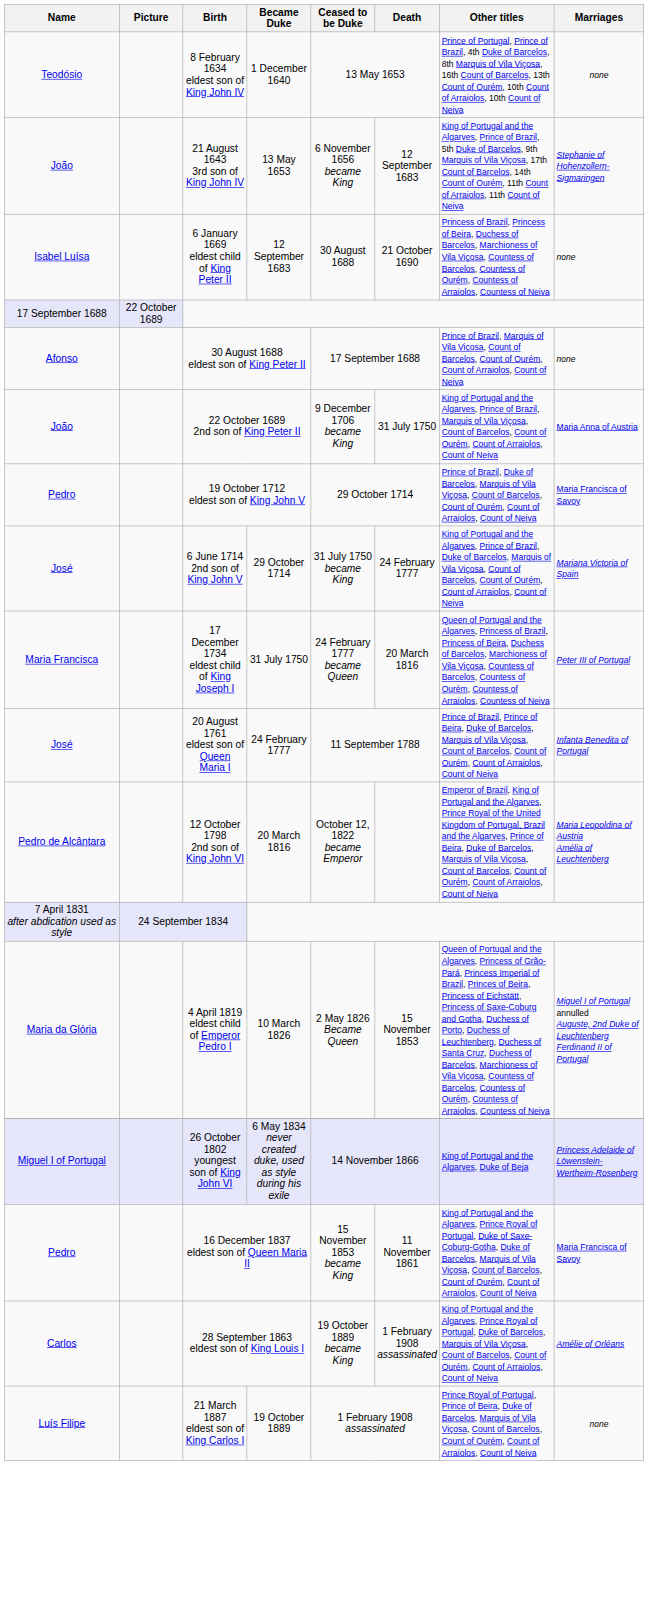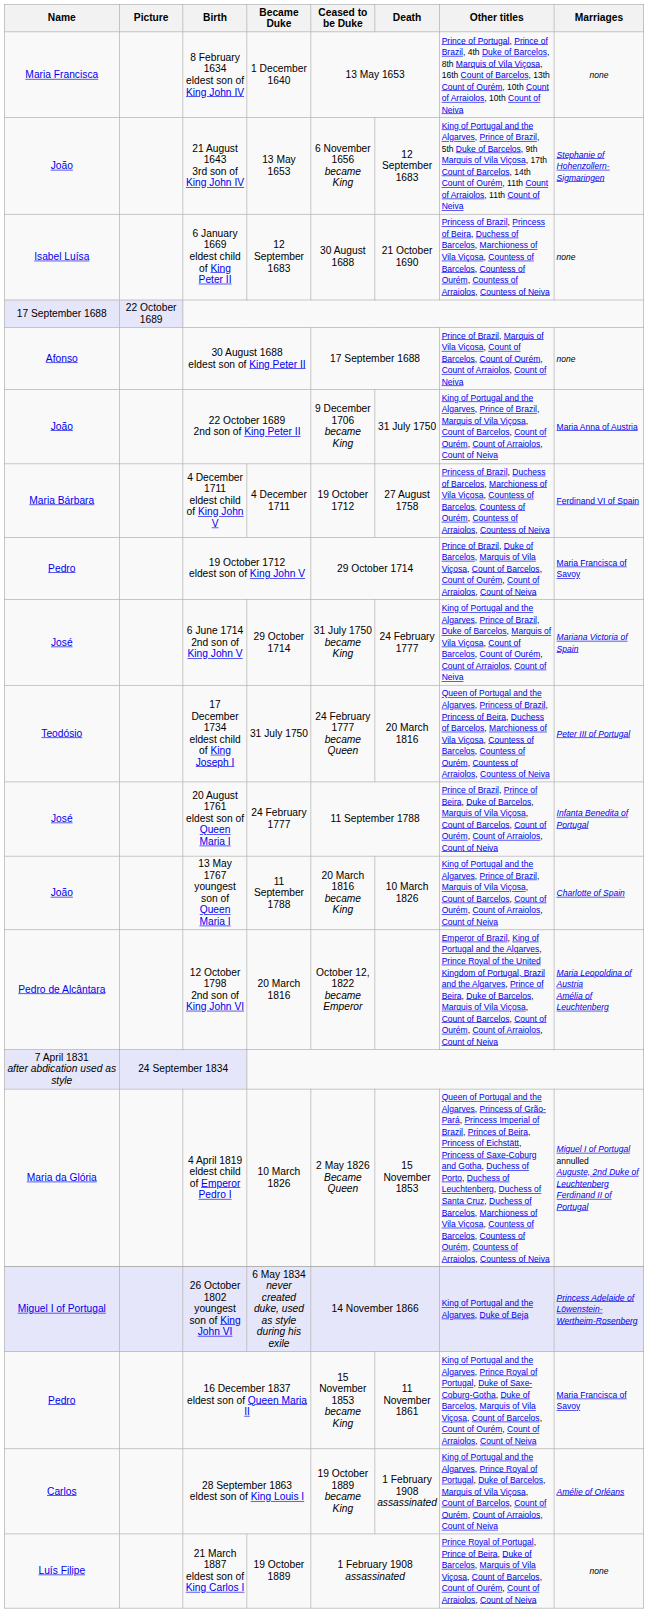 <table width=1000px class="wikitable">
 <tr>
 <th width=18%>Name</th>
 <th width=10%>Picture</th>
 <th width=10%>Birth</th>
 <th width=10%>Became Duke</th>
 <th width=10%>Ceased to be Duke</th>
 <th width=7%>Death</th>
 <th width=18%>Other titles</th>
 <th width=14%>Marriages</th>
 </tr>
 <tr>
-<td align="center"><a href='#'>Teodósio</a></td>
+<td align="center"><a href='#'>Maria Francisca</a></td>
 <td align="center"></td>
 <td align="center">8 February 1634 <br>eldest son of <a href='#'>King John IV</a></td>
 <td align="center">1 December 1640</td>
 <td align="center" colspan="2">13 May 1653</td>
 <td align="left"><small><a href='#'>Prince of Portugal</a>, <a href='#'>Prince of Brazil</a>, 4th <a href='#'>Duke of Barcelos</a>, 8th <a href='#'>Marquis of Vila Viçosa</a>, 16th <a href='#'>Count of Barcelos</a>,  13th <a href='#'>Count of Ourém</a>, 10th <a href='#'>Count of Arraiolos</a>, 10th <a href='#'>Count of Neiva</a></small></td>
 <td align="center"><small><em>none</em></small></td>
 </tr>
 <tr>
 <td align="center"><a href='#'>João</a></td>
 <td align="center"></td>
 <td align="center">21 August 1643 <br>3rd son of <a href='#'>King John IV</a></td>
 <td align="center">13 May 1653</td>
 <td align="center">6 November 1656<br><em>became King</em></td>
 <td align="center">12 September 1683</td>
 <td align="left"><small><a href='#'>King of Portugal and the Algarves</a>, <a href='#'>Prince of Brazil</a>, 5th <a href='#'>Duke of Barcelos</a>, 9th <a href='#'>Marquis of Vila Viçosa</a>, 17th <a href='#'>Count of Barcelos</a>, 14th <a href='#'>Count of Ourém</a>, 11th <a href='#'>Count of Arraiolos</a>, 11th <a href='#'>Count of Neiva</a></small></td>
 <td><small><em><a href='#'>Stephanie of Hohenzollern-Sigmaringen</a></em></small></td>
 </tr>
 <tr>
 <td align="center" rowspan="2"><a href='#'>Isabel Luísa</a></td>
 <td align="center" rowspan="2"></td>
 <td align="center" rowspan="2">6 January 1669 <br>eldest child of <a href='#'>King Peter II</a></td>
 <td align="center">12 September 1683</td>
 <td align="center">30 August 1688</td>
 <td align="center" rowspan="2">21 October 1690</td>
 <td align="left"   rowspan="2"><small><a href='#'>Princess of Brazil</a>, <a href='#'>Princess of Beira</a>, <a href='#'>Duchess of Barcelos</a>, <a href='#'>Marchioness of Vila Viçosa</a>, <a href='#'>Countess of Barcelos</a>, <a href='#'>Countess of Ourém</a>, <a href='#'>Countess of Arraiolos</a>, <a href='#'>Countess of Neiva</a></small></td>
 <td rowspan="2"><small><em>none</em></small></td>
 </tr>
 <tr>
 </tr>
 <tr bgcolor=#E6E6FA>
 <td align="center">17 September 1688</td>
 <td align="center">22 October 1689</td>
 </tr>
 <tr>
 <td align="center"><a href='#'>Afonso</a></td>
 <td align="center"></td>
 <td align="center" colspan="2">30 August 1688 <br> eldest son of <a href='#'>King Peter II</a></td>
 <td align="center" colspan="2">17 September 1688</td>
 <td align="left"><small><a href='#'>Prince of Brazil</a>, <a href='#'>Marquis of Vila Viçosa</a>, <a href='#'>Count of Barcelos</a>, <a href='#'>Count of Ourém</a>, <a href='#'>Count of Arraiolos</a>, <a href='#'>Count of Neiva</a></small></td>
 <td><small><em>none</em></small></td>
 </tr>
 <tr>
 <td align="center"><a href='#'>João</a></td>
 <td align="center"></td>
 <td align="center" colspan="2">22 October 1689<br>2nd son of <a href='#'>King Peter II</a></td>
 <td align="center">9 December 1706<br><em>became King</em></td>
 <td align="center">31 July 1750</td>
 <td align="left"><small><a href='#'>King of Portugal and the Algarves</a>, <a href='#'>Prince of Brazil</a>, <a href='#'>Marquis of Vila Viçosa</a>, <a href='#'>Count of Barcelos</a>, <a href='#'>Count of Ourém</a>, <a href='#'>Count of Arraiolos</a>, <a href='#'>Count of Neiva</a></small></td>
 <td><small><a href='#'>Maria Anna of Austria</a></small></td>
 </tr>
 <tr>
+<td align="center"><a href='#'>Maria Bárbara</a></td>
+<td align="center"></td>
+<td align="center">4 December 1711 <br>eldest child of <a href='#'>King John V</a></td>
+<td align="center">4 December 1711</td>
+<td align="center">19 October 1712</td>
+<td align="center">27 August 1758</td>
+<td align="left"><small><a href='#'>Princess of Brazil</a>, <a href='#'>Duchess of Barcelos</a>, <a href='#'>Marchioness of Vila Viçosa</a>, <a href='#'>Countess of Barcelos</a>, <a href='#'>Countess of Ourém</a>, <a href='#'>Countess of Arraiolos</a>, <a href='#'>Countess of Neiva</a></small></td>
+<td><small><a href='#'>Ferdinand VI of Spain</a></small></td>
+</tr>
+<tr>
 <td align="center"><a href='#'>Pedro</a></td>
 <td align="center"></td>
 <td align="center" colspan="2">19 October 1712 <br> eldest son of <a href='#'>King John V</a></td>
 <td align="center" colspan="2">29 October 1714</td>
 <td align="left"><small><a href='#'>Prince of Brazil</a>, <a href='#'>Duke of Barcelos</a>, <a href='#'>Marquis of Vila Viçosa</a>, <a href='#'>Count of Barcelos</a>, <a href='#'>Count of Ourém</a>, <a href='#'>Count of Arraiolos</a>, <a href='#'>Count of Neiva</a></small></td>
 <td><small><a href='#'>Maria Francisca of Savoy</a></small></td>
 </tr>
 <tr>
 <td align="center"><a href='#'>José</a></td>
 <td align="center"></td>
 <td align="center">6 June 1714<br>2nd son of <a href='#'>King John V</a></td>
 <td align="center">29 October 1714</td>
 <td align="center">31 July 1750<br><em>became King</em></td>
 <td align="center">24 February 1777</td>
 <td align="left"><small><a href='#'>King of Portugal and the Algarves</a>, <a href='#'>Prince of Brazil</a>, <a href='#'>Duke of Barcelos</a>, <a href='#'>Marquis of Vila Viçosa</a>, <a href='#'>Count of Barcelos</a>, <a href='#'>Count of Ourém</a>, <a href='#'>Count of Arraiolos</a>, <a href='#'>Count of Neiva</a></small></td>
 <td><small><em><a href='#'>Mariana Victoria of Spain</a></em></small></td>
 </tr>
 <tr>
-<td align="center"><a href='#'>Maria Francisca</a></td>
+<td align="center"><a href='#'>Teodósio</a></td>
 <td align="center"></td>
 <td align="center">17 December 1734 <br>eldest child of <a href='#'>King Joseph I</a></td>
 <td align="center">31 July 1750</td>
 <td align="center">24 February 1777<br><em>became Queen</em></td>
 <td align="center">20 March 1816</td>
 <td align="left"><small><a href='#'>Queen of Portugal and the Algarves</a>, <a href='#'>Princess of Brazil</a>, <a href='#'>Princess of Beira</a>, <a href='#'>Duchess of Barcelos</a>, <a href='#'>Marchioness of Vila Viçosa</a>, <a href='#'>Countess of Barcelos</a>, <a href='#'>Countess of Ourém</a>, <a href='#'>Countess of Arraiolos</a>, <a href='#'>Countess of Neiva</a></small></td>
 <td><small><em><a href='#'>Peter III of Portugal</a></em></small></td>
 </tr>
 <tr>
 <td align="center"><a href='#'>José</a></td>
 <td align="center"></td>
 <td align="center">20 August 1761<br>eldest son of <a href='#'>Queen Maria I</a></td>
 <td align="center">24 February 1777</td>
 <td align="center" colspan="2">11 September 1788</td>
 <td align="left"><small><a href='#'>Prince of Brazil</a>, <a href='#'>Prince of Beira</a>, <a href='#'>Duke of Barcelos</a>, <a href='#'>Marquis of Vila Viçosa</a>, <a href='#'>Count of Barcelos</a>, <a href='#'>Count of Ourém</a>, <a href='#'>Count of Arraiolos</a>, <a href='#'>Count of Neiva</a></small></td>
 <td><small><em><a href='#'>Infanta Benedita of Portugal</a></em></small></td>
+</tr>
+<tr>
+<td align="center"><a href='#'>João</a></td>
+<td align="center"></td>
+<td align="center">13 May 1767<br>youngest son of <a href='#'>Queen Maria I</a></td>
+<td align="center">11 September 1788</td>
+<td align="center">20 March 1816 <em>became King</em></td>
+<td align="center">10 March 1826</td>
+<td align="left"><small><a href='#'>King of Portugal and the Algarves</a>, <a href='#'>Prince of Brazil</a>, <a href='#'>Marquis of Vila Viçosa</a>, <a href='#'>Count of Barcelos</a>, <a href='#'>Count of Ourém</a>, <a href='#'>Count of Arraiolos</a>, <a href='#'>Count of Neiva</a></small></td>
+<td><small><em><a href='#'>Charlotte of Spain</a></em></small></td>
 </tr>
 <tr>
 <td align="center" rowspan="2"><a href='#'>Pedro de Alcântara</a></td>
 <td align="center" rowspan="2"></td>
 <td align="center" rowspan="2">12 October 1798<br>2nd son of <a href='#'>King John VI</a></td>
 <td align="center">20 March 1816</td>
 <td align="center">October 12, 1822 <em>became Emperor</em></td>
 <td></td>
 <td align="left" rowspan="2"><small><a href='#'>Emperor of Brazil</a>, <a href='#'>King of Portugal and the Algarves</a>, <a href='#'>Prince Royal of the United Kingdom of Portugal, Brazil and the Algarves</a>, <a href='#'>Prince of Beira</a>, <a href='#'>Duke of Barcelos</a>, <a href='#'>Marquis of Vila Viçosa</a>, <a href='#'>Count of Barcelos</a>, <a href='#'>Count of Ourém</a>, <a href='#'>Count of Arraiolos</a>, <a href='#'>Count of Neiva</a></small></td>
 <td align="left" rowspan="2"><small><em><a href='#'>Maria Leopoldina of Austria</a></em></small><br><small><em><a href='#'>Amélia of Leuchtenberg</a></em></small></td>
 </tr>
 <tr>
 </tr>
 <tr bgcolor=#E6E6FA>
 <td align="center">7 April 1831<br><em>after abdication used as style</em></td>
 <td align="center" colspan="2">24 September 1834</td>
 </tr>
 <tr>
 <td align="center"><a href='#'>Maria da Glória</a></td>
 <td align="center"></td>
 <td align="center">4 April 1819<br>eldest child of <a href='#'>Emperor Pedro I</a></td>
 <td align="center">10 March 1826</td>
 <td align="center">2 May 1826 <br> <em>Became Queen</em></td>
 <td align="center">15 November 1853</td>
 <td align="left"><small><a href='#'>Queen of Portugal and the Algarves</a>, <a href='#'>Princess of Grão-Pará</a>, <a href='#'>Princess Imperial of Brazil</a>, <a href='#'>Princes of Beira</a>, <a href='#'>Princess of Eichstätt</a>, <a href='#'>Princess of Saxe-Coburg and Gotha</a>, <a href='#'>Duchess of Porto</a>, <a href='#'>Duchess of Leuchtenberg</a>, <a href='#'>Duchess of Santa Cruz</a>, <a href='#'>Duchess of Barcelos</a>, <a href='#'>Marchioness of Vila Viçosa</a>, <a href='#'>Countess of Barcelos</a>, <a href='#'>Countess of Ourém</a>, <a href='#'>Countess of Arraiolos</a>, <a href='#'>Countess of Neiva</a></small></td>
 <td><small><em><a href='#'>Miguel I of Portugal</a></em></small><br><small> annulled </small><br><small> <em><a href='#'>Auguste, 2nd Duke of Leuchtenberg</a></em></small><br><small><em><a href='#'>Ferdinand II of Portugal</a></em></small></td>
 </tr>
 <tr>
 </tr>
 <tr bgcolor=#E6E6FA>
 <td align="center"><a href='#'>Miguel I of Portugal</a></td>
 <td align="center"></td>
 <td align="center">26 October 1802<br>youngest son of <a href='#'>King John VI</a></td>
 <td align="center">6 May 1834<br><em>never created duke, used as style during his exile</em></td>
 <td align="center" colspan="2">14 November 1866</td>
 <td align="left"><small><a href='#'>King of Portugal and the Algarves</a>, <a href='#'>Duke of Beja</a></small></td>
 <td><small><em><a href='#'>Princess Adelaide of Löwenstein-Wertheim-Rosenberg</a></em></small></td>
 </tr>
 <tr>
 <td align="center"><a href='#'>Pedro</a></td>
 <td align="center"></td>
 <td align="center" colspan="2">16 December 1837<br>eldest son of <a href='#'>Queen Maria II</a></td>
 <td align="center">15 November 1853 <em>became King</em></td>
 <td align="center">11 November 1861</td>
 <td align="left"><small><a href='#'>King of Portugal and the Algarves</a>, <a href='#'>Prince Royal of Portugal</a>, <a href='#'>Duke of Saxe-Coburg-Gotha</a>, <a href='#'>Duke of Barcelos</a>, <a href='#'>Marquis of Vila Viçosa</a>, <a href='#'>Count of Barcelos</a>, <a href='#'>Count of Ourém</a>, <a href='#'>Count of Arraiolos</a>, <a href='#'>Count of Neiva</a></small></td>
 <td><small><a href='#'>Maria Francisca of Savoy</a></small></td>
 </tr>
 <tr>
 <td align="center"><a href='#'>Carlos</a></td>
 <td align="center"></td>
 <td align="center" colspan="2">28 September 1863 <br>eldest son of <a href='#'>King Louis I</a></td>
 <td align="center">19 October 1889 <em>became King</em></td>
 <td align="center">1 February 1908<br><em>assassinated</em></td>
 <td align="left"><small><a href='#'>King of Portugal and the Algarves</a>, <a href='#'>Prince Royal of Portugal</a>, <a href='#'>Duke of Barcelos</a>, <a href='#'>Marquis of Vila Viçosa</a>, <a href='#'>Count of Barcelos</a>, <a href='#'>Count of Ourém</a>, <a href='#'>Count of Arraiolos</a>, <a href='#'>Count of Neiva</a></small></td>
 <td><small><em><a href='#'>Amélie of Orléans</a></em></small></td>
 </tr>
 <tr>
 <td align="center"><a href='#'>Luís Filipe</a></td>
 <td align="center"></td>
 <td align="center">21 March 1887<br>eldest son of <a href='#'>King Carlos I</a></td>
 <td align="center">19 October 1889</td>
 <td align="center" colspan="2">1 February 1908<br><em>assassinated</em></td>
 <td align="left"><small><a href='#'>Prince Royal of Portugal</a>, <a href='#'>Prince of Beira</a>, <a href='#'>Duke of Barcelos</a>, <a href='#'>Marquis of Vila Viçosa</a>, <a href='#'>Count of Barcelos</a>, <a href='#'>Count of Ourém</a>, <a href='#'>Count of Arraiolos</a>, <a href='#'>Count of Neiva</a></small></td>
 <td align="center"><small><em>none</em></small></td>
 </tr>
 </table>
